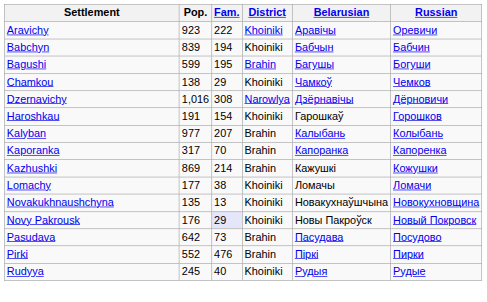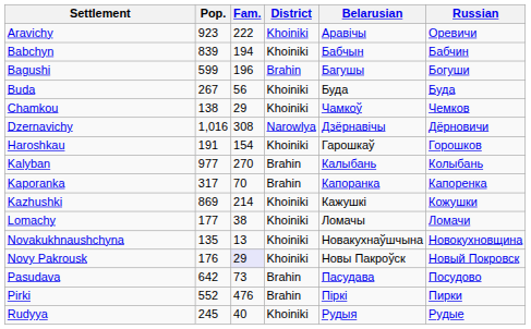 <table class="wikitable sortable">
 <tr>
 <th width="250px">Settlement <br> </th>
 <th width="35px">Pop. <br> </th>
 <th width="35px"><a href='#'>Fam.</a> <br> </th>
 <th width="50px"><a href='#'>District</a></th>
 <th width="100px"><a href='#'>Belarusian</a></th>
 <th width="100px"><a href='#'>Russian</a></th>
 </tr>
 <tr>
 <td><a href='#'>Aravichy</a></td>
 <td><div>923</div></td>
 <td><div>222</div></td>
 <td><a href='#'>Khoiniki</a></td>
 <td><a href='#'>Аравічы</a></td>
 <td><a href='#'>Оревичи</a></td>
 </tr>
 <tr>
 <td><a href='#'>Babchyn</a></td>
 <td><div>839</div></td>
 <td><div>194</div></td>
 <td>Khoiniki</td>
 <td><a href='#'>Бабчын</a></td>
 <td><a href='#'>Бабчин</a></td>
 </tr>
 <tr>
 <td><a href='#'>Bagushi</a></td>
 <td><div>599</div></td>
-<td><div>195</div></td>
+<td><div>196</div></td>
 <td><a href='#'>Brahin</a></td>
 <td><a href='#'>Багушы</a></td>
 <td><a href='#'>Богуши</a></td>
+</tr>
+<tr>
+<td><a href='#'>Buda</a></td>
+<td><div>267</div></td>
+<td><div>56</div></td>
+<td>Khoiniki</td>
+<td>Буда </td>
+<td><a href='#'>Буда</a></td>
 </tr>
 <tr>
 <td><a href='#'>Chamkou</a></td>
 <td><div>138</div></td>
 <td><div>29</div></td>
 <td>Khoiniki</td>
 <td><a href='#'>Чамкоў</a></td>
 <td><a href='#'>Чемков</a></td>
 </tr>
 <tr>
 <td><a href='#'>Dzernavichy</a></td>
 <td><div>1,016</div></td>
 <td><div>308</div></td>
 <td><a href='#'>Narowlya</a></td>
 <td><a href='#'>Дзёрнавічы</a></td>
 <td><a href='#'>Дёрновичи</a></td>
 </tr>
 <tr>
 <td><a href='#'>Haroshkau</a></td>
 <td><div>191</div></td>
 <td><div>154</div></td>
 <td>Khoiniki</td>
 <td>Гарошкаў </td>
 <td><a href='#'>Горошков</a></td>
 </tr>
 <tr>
 <td><a href='#'>Kalyban</a></td>
 <td><div>977</div></td>
-<td><div>207</div></td>
+<td><div>270</div></td>
 <td>Brahin</td>
 <td><a href='#'>Калыбань</a></td>
 <td><a href='#'>Колыбань</a></td>
 </tr>
 <tr>
 <td><a href='#'>Kaporanka</a></td>
 <td><div>317</div></td>
 <td><div>70</div></td>
 <td>Brahin</td>
 <td><a href='#'>Капоранка</a></td>
 <td><a href='#'>Капоренка</a></td>
 </tr>
 <tr>
 <td><a href='#'>Kazhushki</a></td>
 <td><div>869</div></td>
 <td><div>214</div></td>
-<td>Brahin</td>
+<td>Khoiniki</td>
 <td>Кажушкі </td>
 <td><a href='#'>Кожушки</a></td>
 </tr>
 <tr>
 <td><a href='#'>Lomachy</a></td>
 <td><div>177</div></td>
 <td><div>38</div></td>
 <td>Khoiniki</td>
 <td>Ломачы </td>
 <td><a href='#'>Ломачи</a></td>
 </tr>
 <tr>
 <td><a href='#'>Novakukhnaushchyna</a></td>
 <td><div>135</div></td>
 <td><div>13</div></td>
 <td>Khoiniki</td>
 <td>Новакухнаўшчына </td>
 <td><a href='#'>Новокухновщина</a></td>
 </tr>
 <tr>
 <td><a href='#'>Novy Pakrousk</a></td>
 <td><div>176</div></td>
 <td style="background: lavender;"><div>29</div></td>
 <td>Khoiniki</td>
 <td>Новы Пакроўск </td>
 <td><a href='#'>Новый Покровск</a></td>
 </tr>
 <tr>
 <td><a href='#'>Pasudava</a></td>
 <td><div>642</div></td>
 <td><div>73</div></td>
 <td>Brahin</td>
 <td><a href='#'>Пасудава</a></td>
 <td><a href='#'>Посудово</a></td>
 </tr>
 <tr>
 <td><a href='#'>Pirki</a></td>
 <td><div>552</div></td>
 <td><div>476</div></td>
 <td>Brahin</td>
 <td><a href='#'>Піркі</a></td>
 <td><a href='#'>Пирки</a></td>
 </tr>
 <tr>
 <td><a href='#'>Rudyya</a></td>
 <td><div>245</div></td>
 <td><div>40</div></td>
 <td>Khoiniki</td>
 <td><a href='#'>Рудыя</a></td>
 <td><a href='#'>Рудые</a></td>
 </tr>
 </table>
